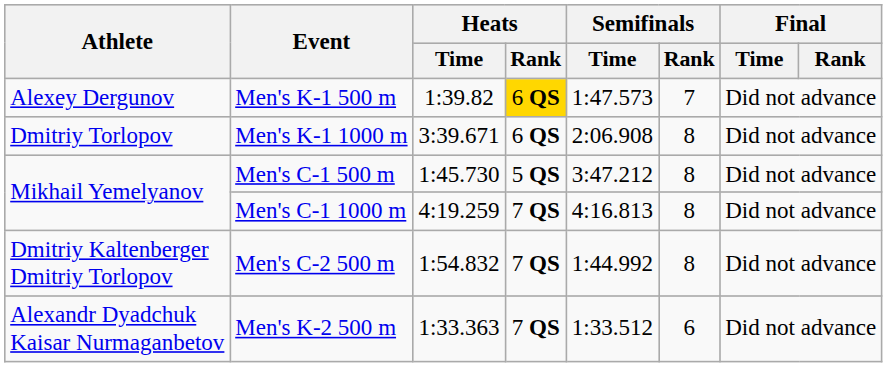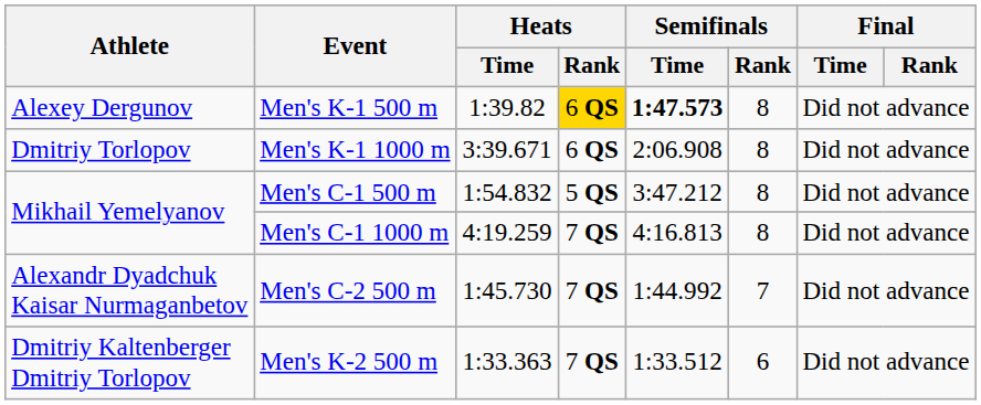 <table class="wikitable" style="font-size:90%">
 <tr>
 <th rowspan="2">Athlete</th>
 <th rowspan="2">Event</th>
 <th colspan="2">Heats</th>
 <th colspan="2">Semifinals</th>
 <th colspan="2">Final</th>
 </tr>
 <tr style="font-size:95%">
 <th>Time</th>
 <th>Rank</th>
 <th>Time</th>
 <th>Rank</th>
 <th>Time</th>
 <th>Rank</th>
 </tr>
 <tr align=center>
 <td align=left><a href='#'>Alexey Dergunov</a></td>
 <td align=left><a href='#'>Men's K-1 500 m</a></td>
 <td>1:39.82</td>
 <td style="background: gold;">6 <strong>QS</strong></td>
-<td>1:47.573</td>
-<td>7</td>
+<td><strong>1:47.573</strong></td>
+<td>8</td>
 <td colspan=2>Did not advance</td>
 </tr>
 <tr align=center>
 <td align=left><a href='#'>Dmitriy Torlopov</a></td>
 <td align=left><a href='#'>Men's K-1 1000 m</a></td>
 <td>3:39.671</td>
 <td>6 <strong>QS</strong></td>
 <td>2:06.908</td>
 <td>8</td>
 <td colspan=2>Did not advance</td>
 </tr>
 <tr align=center>
 <td align=left rowspan=2><a href='#'>Mikhail Yemelyanov</a></td>
 <td align=left><a href='#'>Men's C-1 500 m</a></td>
-<td>1:45.730</td>
+<td>1:54.832</td>
 <td>5 <strong>QS</strong></td>
 <td>3:47.212</td>
 <td>8</td>
 <td colspan=2>Did not advance</td>
 </tr>
 <tr align=center>
 <td align=left><a href='#'>Men's C-1 1000 m</a></td>
 <td>4:19.259</td>
 <td>7 <strong>QS</strong></td>
 <td>4:16.813</td>
 <td>8</td>
 <td colspan=2>Did not advance</td>
 </tr>
 <tr align=center>
-<td align=left><a href='#'>Dmitriy Kaltenberger</a><br><a href='#'>Dmitriy Torlopov</a></td>
+<td align=left><a href='#'>Alexandr Dyadchuk</a><br><a href='#'>Kaisar Nurmaganbetov</a></td>
 <td align=left><a href='#'>Men's C-2 500 m</a></td>
-<td>1:54.832</td>
+<td>1:45.730</td>
 <td>7 <strong>QS</strong></td>
 <td>1:44.992</td>
-<td>8</td>
+<td>7</td>
 <td colspan=2>Did not advance</td>
 </tr>
 <tr align=center>
-<td align=left><a href='#'>Alexandr Dyadchuk</a><br><a href='#'>Kaisar Nurmaganbetov</a></td>
+<td align=left><a href='#'>Dmitriy Kaltenberger</a><br><a href='#'>Dmitriy Torlopov</a></td>
 <td align=left><a href='#'>Men's K-2 500 m</a></td>
 <td>1:33.363</td>
 <td>7 <strong>QS</strong></td>
 <td>1:33.512</td>
 <td>6</td>
 <td colspan=2>Did not advance</td>
 </tr>
 </table>
